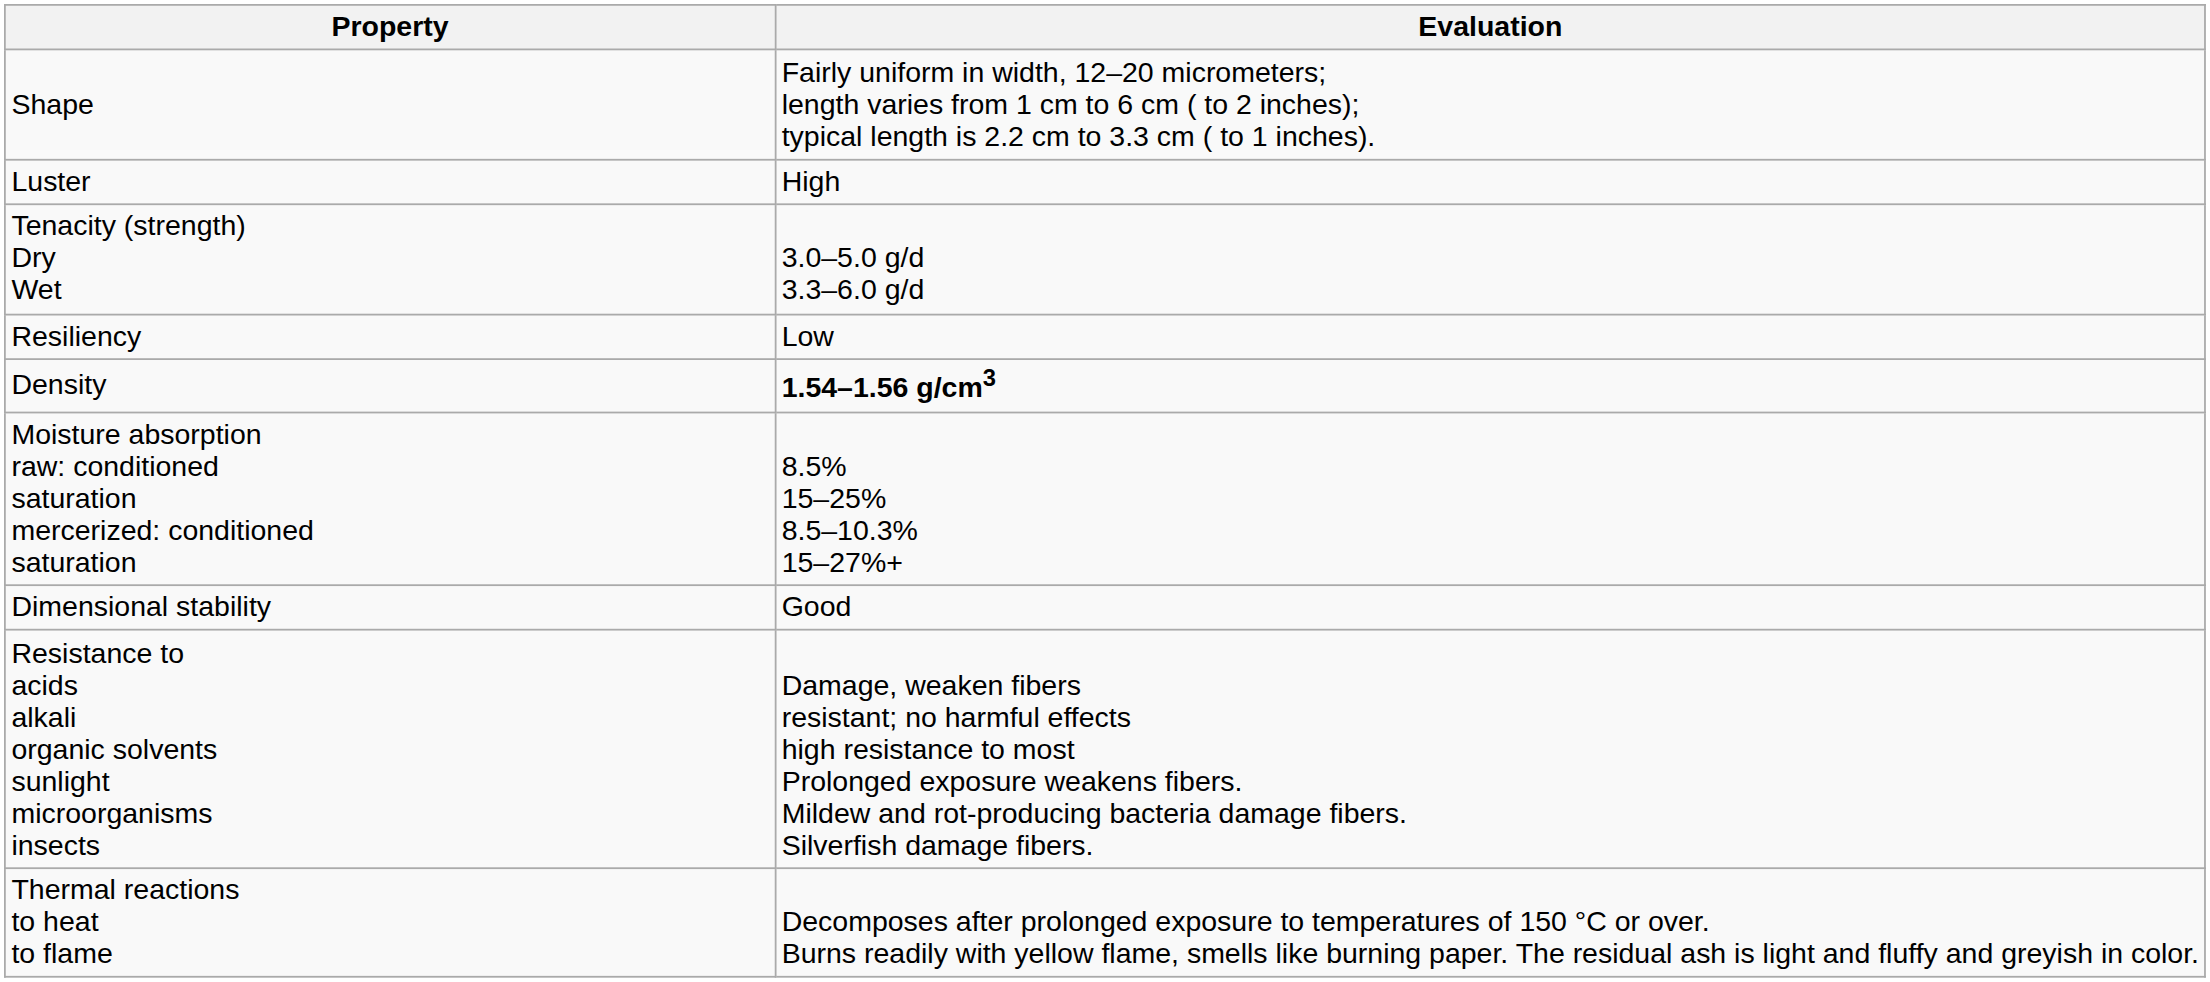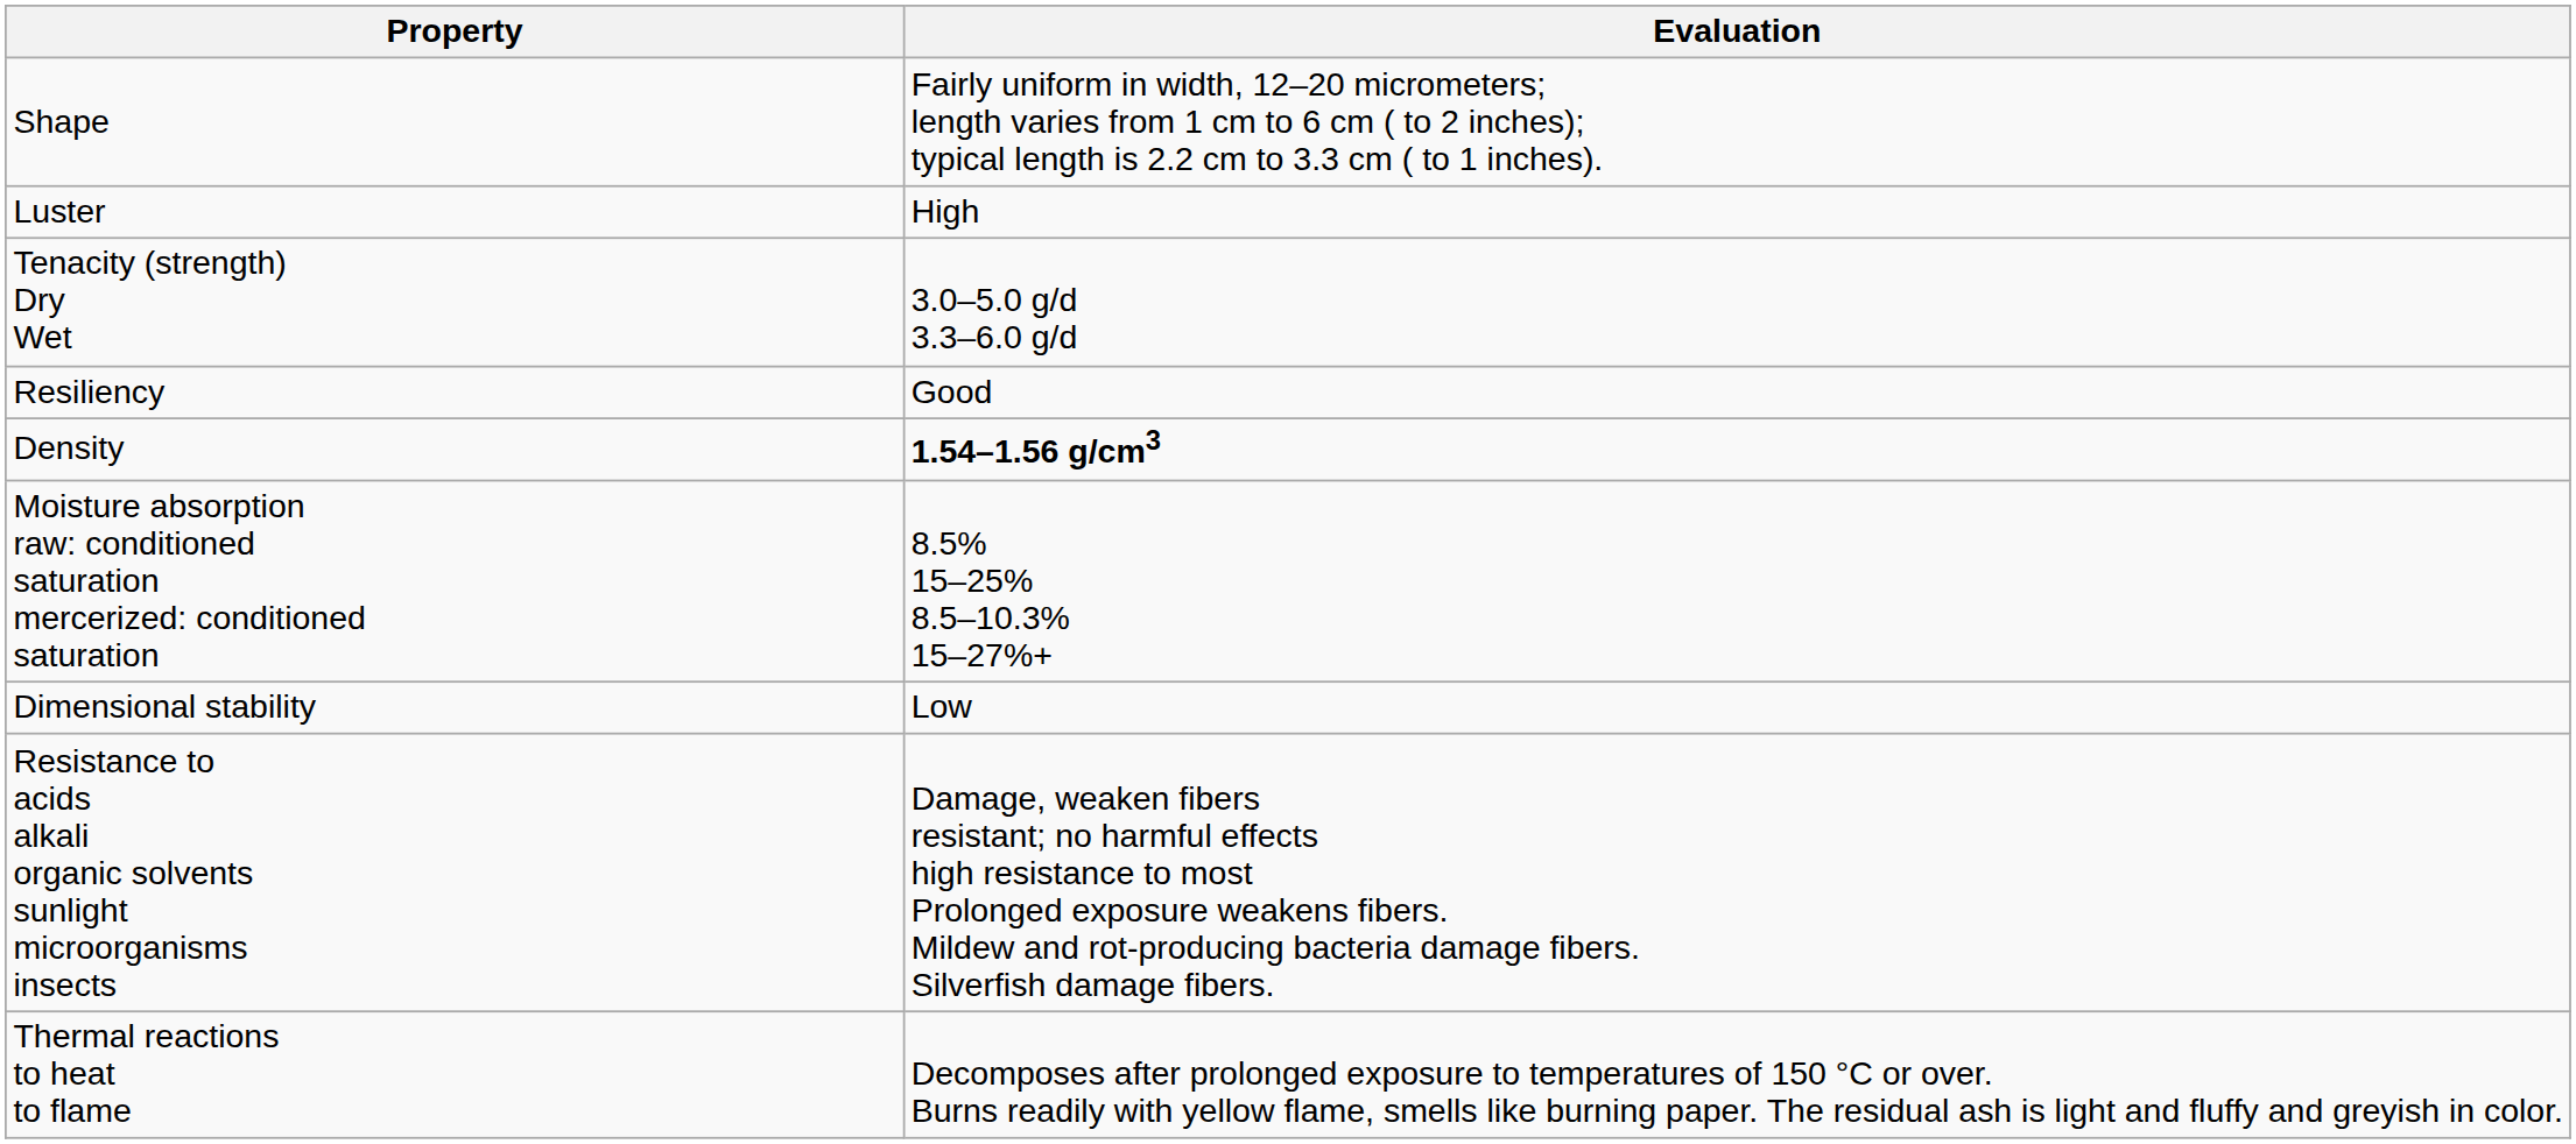 <table class="wikitable">
 <tr>
 <th width=35%>Property</th>
 <th>Evaluation</th>
 </tr>
 <tr>
 <td>Shape</td>
 <td>Fairly uniform in width, 12–20 micrometers;<br>length varies from 1 cm to 6 cm ( to 2 inches);<br>typical length is 2.2 cm to 3.3 cm ( to 1 inches).</td>
 </tr>
 <tr>
 <td>Luster</td>
 <td>High</td>
 </tr>
 <tr>
 <td>Tenacity (strength)<br>Dry<br>Wet</td>
 <td><br>3.0–5.0 g/d<br>3.3–6.0 g/d</td>
 </tr>
 <tr>
 <td>Resiliency</td>
-<td>Low</td>
+<td>Good</td>
 </tr>
 <tr>
 <td>Density</td>
 <td><strong>1.54–1.56 g/cm<sup>3</sup></strong></td>
 </tr>
 <tr>
 <td>Moisture absorption<br>raw: conditioned<br>saturation<br>mercerized: conditioned<br>saturation</td>
 <td><br>8.5%<br>15–25%<br>8.5–10.3%<br>15–27%+</td>
 </tr>
 <tr>
 <td>Dimensional stability</td>
-<td>Good</td>
+<td>Low</td>
 </tr>
 <tr>
 <td>Resistance to<br>acids<br>alkali<br>organic solvents<br>sunlight<br>microorganisms<br>insects</td>
 <td><br>Damage, weaken fibers<br>resistant; no harmful effects<br>high resistance to most<br>Prolonged exposure weakens fibers.<br>Mildew and rot-producing bacteria damage fibers.<br>Silverfish damage fibers.</td>
 </tr>
 <tr>
 <td>Thermal reactions<br>to heat<br>to flame</td>
 <td><br>Decomposes after prolonged exposure to temperatures of 150 °C or over.<br>Burns readily with yellow flame, smells like burning paper. The residual ash is light and fluffy and greyish in color.</td>
 </tr>
 </table>
